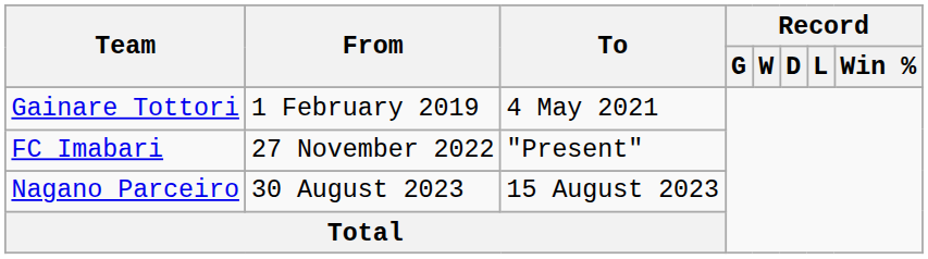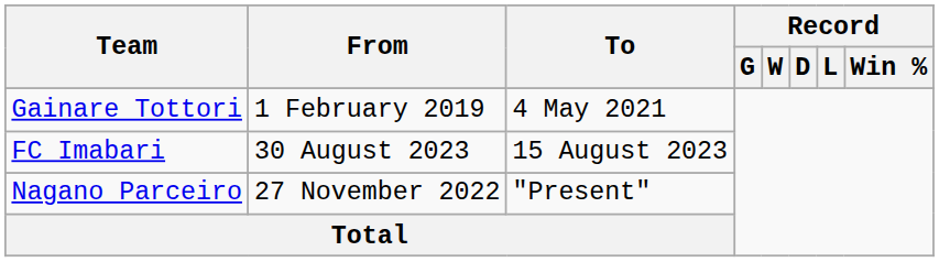 <table class="wikitable" style="text-align: center">
 <tr>
 <th rowspan="2">Team</th>
 <th rowspan="2">From</th>
 <th rowspan="2">To</th>
 <th colspan="5">Record</th>
 </tr>
 <tr>
 <th>G</th>
 <th>W</th>
 <th>D</th>
 <th>L</th>
 <th>Win %</th>
 </tr>
 <tr>
 <td align="left"><a href='#'>Gainare Tottori</a></td>
 <td align="left">1 February 2019</td>
 <td align="left">4 May 2021<br></td>
 </tr>
 <tr>
 <td align="left"><a href='#'>FC Imabari</a></td>
-<td align="left">27 November 2022</td>
-<td align="left">"Present"<br></td>
+<td align="left">30 August 2023</td>
+<td align="left">15 August 2023<br></td>
 </tr>
 <tr>
 <td align="left"><a href='#'>Nagano Parceiro</a></td>
-<td align="left">30 August 2023</td>
-<td align="left">15 August 2023<br></td>
+<td align="left">27 November 2022</td>
+<td align="left">"Present"<br></td>
 </tr>
 <tr>
 <th colspan="3">Total<br></th>
 </tr>
 </table>
